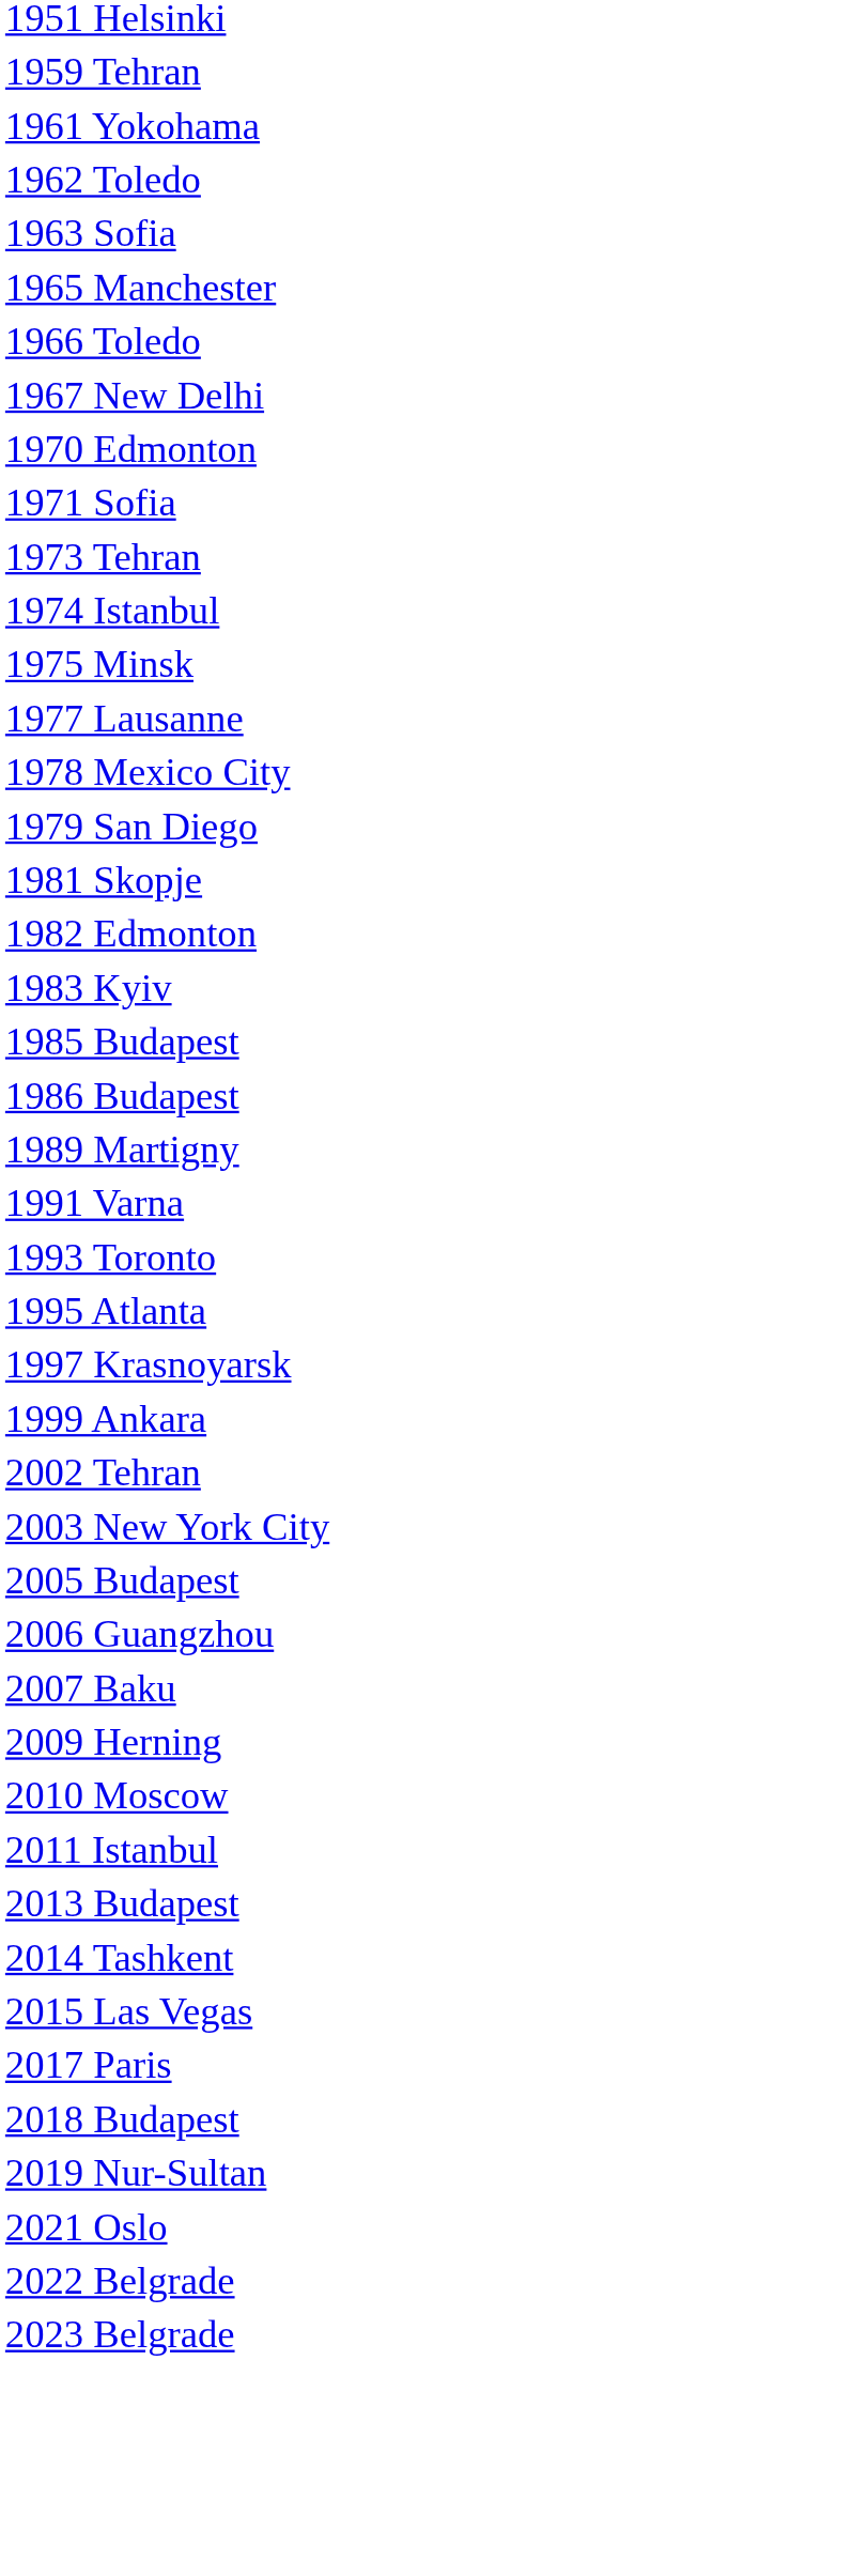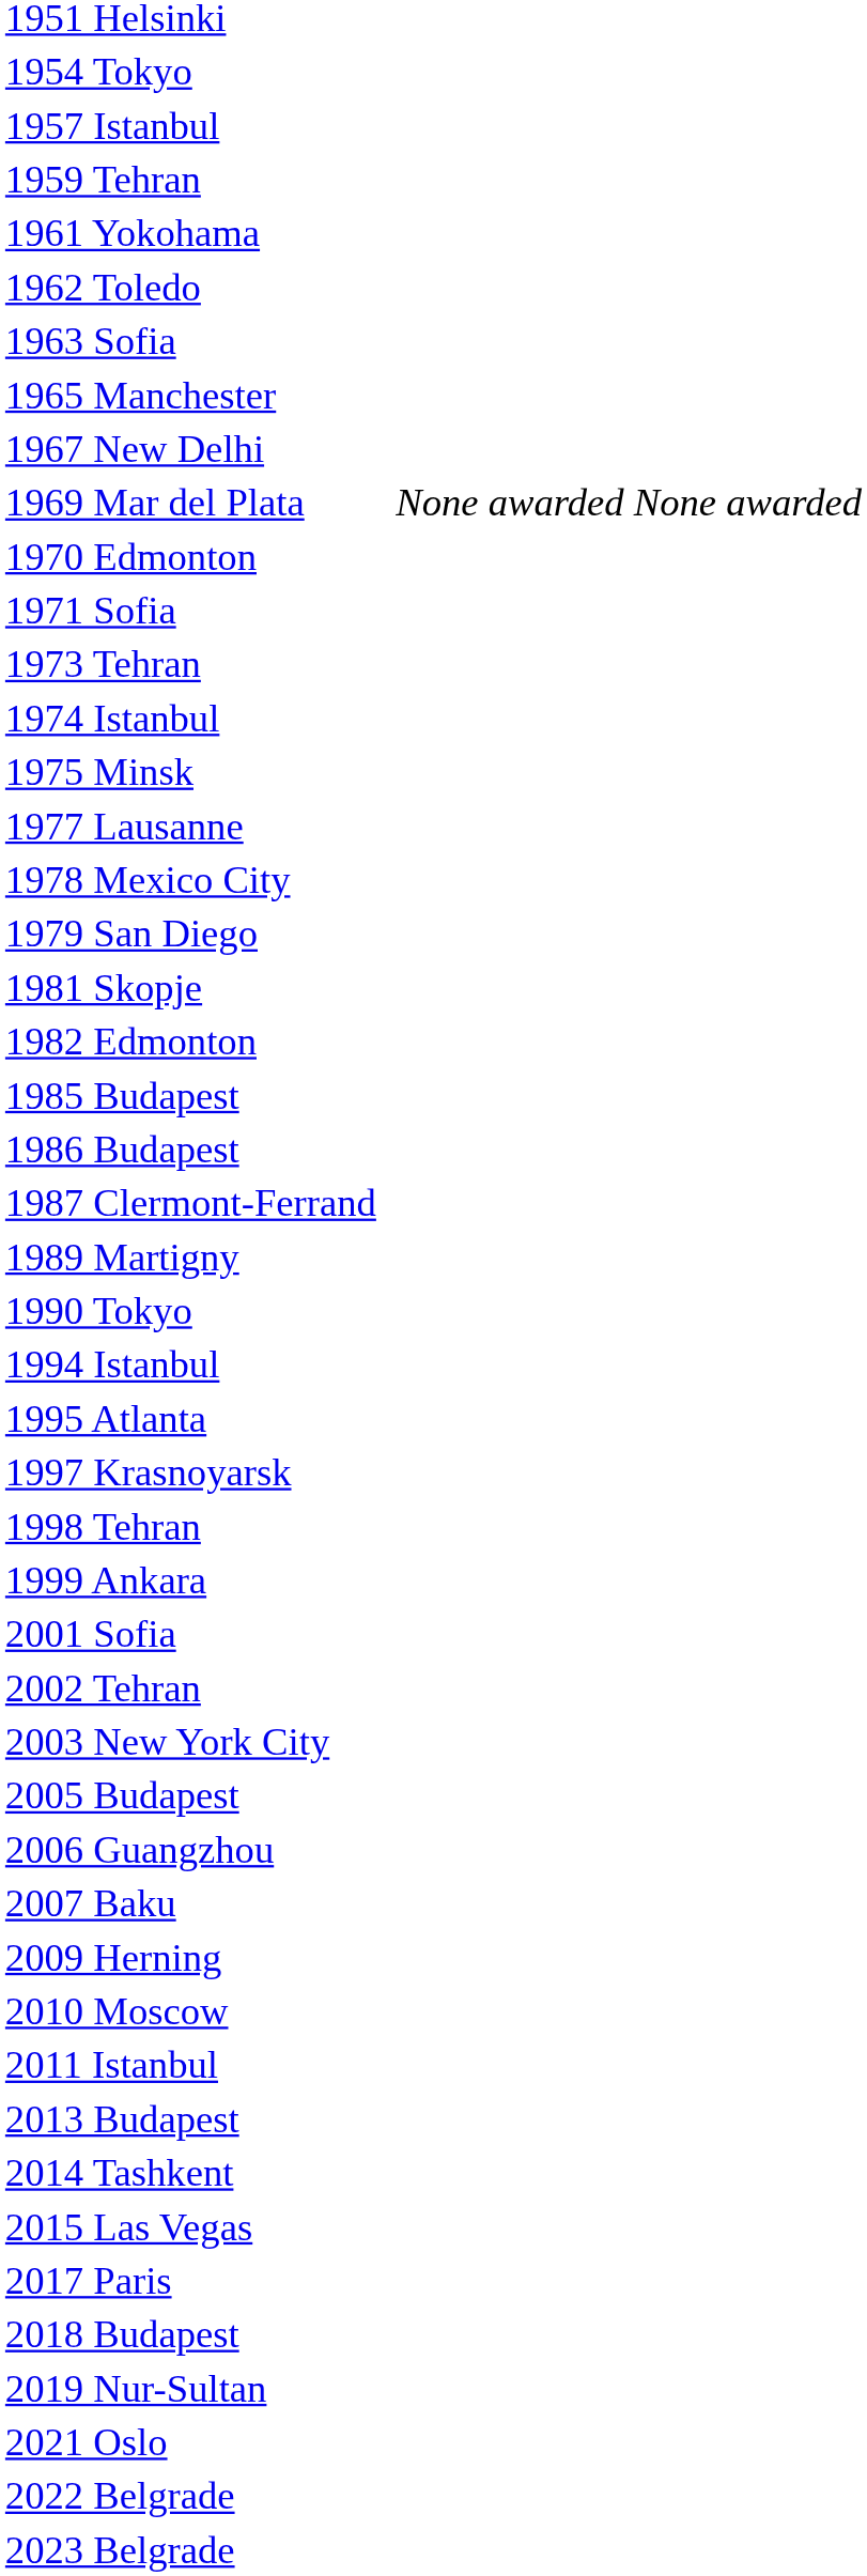 <table>
 <tr>
 <td><a href='#'>1951 Helsinki</a></td>
+<td></td>
+<td></td>
+<td></td>
+</tr>
+<tr>
+<td><a href='#'>1954 Tokyo</a></td>
+<td></td>
+<td></td>
+<td></td>
+</tr>
+<tr>
+<td><a href='#'>1957 Istanbul</a></td>
 <td></td>
 <td></td>
 <td></td>
 </tr>
 <tr>
 <td><a href='#'>1959 Tehran</a></td>
 <td></td>
 <td></td>
 <td></td>
 </tr>
 <tr>
 <td><a href='#'>1961 Yokohama</a></td>
 <td></td>
 <td></td>
 <td></td>
 </tr>
 <tr>
 <td><a href='#'>1962 Toledo</a></td>
 <td></td>
 <td></td>
 <td></td>
 </tr>
 <tr>
 <td><a href='#'>1963 Sofia</a></td>
 <td></td>
 <td></td>
 <td></td>
 </tr>
 <tr>
 <td><a href='#'>1965 Manchester</a></td>
 <td></td>
 <td></td>
 <td></td>
 </tr>
 <tr>
-<td><a href='#'>1966 Toledo</a></td>
+<td><a href='#'>1967 New Delhi</a></td>
 <td></td>
 <td></td>
 <td></td>
 </tr>
 <tr>
-<td><a href='#'>1967 New Delhi</a></td>
+<td><a href='#'>1969 Mar del Plata</a></td>
 <td></td>
-<td></td>
-<td></td>
+<td><em>None awarded</em></td>
+<td><em>None awarded</em></td>
 </tr>
 <tr>
 <td><a href='#'>1970 Edmonton</a></td>
 <td></td>
 <td></td>
 <td></td>
 </tr>
 <tr>
 <td><a href='#'>1971 Sofia</a></td>
 <td></td>
 <td></td>
 <td></td>
 </tr>
 <tr>
 <td><a href='#'>1973 Tehran</a></td>
 <td></td>
 <td></td>
 <td></td>
 </tr>
 <tr>
 <td><a href='#'>1974 Istanbul</a></td>
 <td></td>
 <td></td>
 <td></td>
 </tr>
 <tr>
 <td><a href='#'>1975 Minsk</a></td>
 <td></td>
 <td></td>
 <td></td>
 </tr>
 <tr>
 <td><a href='#'>1977 Lausanne</a></td>
 <td></td>
 <td></td>
 <td></td>
 </tr>
 <tr>
 <td><a href='#'>1978 Mexico City</a></td>
 <td></td>
 <td></td>
 <td></td>
 </tr>
 <tr>
 <td><a href='#'>1979 San Diego</a></td>
 <td></td>
 <td></td>
 <td></td>
 </tr>
 <tr>
 <td><a href='#'>1981 Skopje</a></td>
 <td></td>
 <td></td>
 <td></td>
 </tr>
 <tr>
 <td><a href='#'>1982 Edmonton</a></td>
 <td></td>
 <td></td>
 <td></td>
 </tr>
 <tr>
-<td><a href='#'>1983 Kyiv</a></td>
-<td></td>
-<td></td>
-<td></td>
-</tr>
-<tr>
 <td><a href='#'>1985 Budapest</a></td>
 <td></td>
 <td></td>
 <td></td>
 </tr>
 <tr>
 <td><a href='#'>1986 Budapest</a></td>
 <td></td>
 <td></td>
 <td></td>
 </tr>
 <tr>
+<td><a href='#'>1987 Clermont-Ferrand</a></td>
+<td></td>
+<td></td>
+<td></td>
+</tr>
+<tr>
 <td><a href='#'>1989 Martigny</a></td>
 <td></td>
 <td></td>
 <td></td>
 </tr>
 <tr>
-<td><a href='#'>1991 Varna</a></td>
+<td><a href='#'>1990 Tokyo</a></td>
 <td></td>
 <td></td>
 <td></td>
 </tr>
 <tr>
-<td><a href='#'>1993 Toronto</a></td>
+<td><a href='#'>1994 Istanbul</a></td>
 <td></td>
 <td></td>
 <td></td>
 </tr>
 <tr>
 <td><a href='#'>1995 Atlanta</a></td>
 <td></td>
 <td></td>
 <td></td>
 </tr>
 <tr>
 <td><a href='#'>1997 Krasnoyarsk</a></td>
 <td></td>
 <td></td>
 <td></td>
 </tr>
 <tr>
+<td><a href='#'>1998 Tehran</a></td>
+<td></td>
+<td></td>
+<td></td>
+</tr>
+<tr>
 <td><a href='#'>1999 Ankara</a></td>
+<td></td>
+<td></td>
+<td></td>
+</tr>
+<tr>
+<td><a href='#'>2001 Sofia</a></td>
 <td></td>
 <td></td>
 <td></td>
 </tr>
 <tr>
 <td><a href='#'>2002 Tehran</a></td>
 <td></td>
 <td></td>
 <td></td>
 </tr>
 <tr>
 <td><a href='#'>2003 New York City</a></td>
 <td></td>
 <td></td>
 <td></td>
 </tr>
 <tr>
 <td rowspan=2><a href='#'>2005 Budapest</a></td>
 <td rowspan=2></td>
 <td rowspan=2></td>
 <td></td>
 </tr>
 <tr>
 <td></td>
 </tr>
 <tr>
 <td rowspan=2><a href='#'>2006 Guangzhou</a></td>
 <td rowspan=2></td>
 <td rowspan=2></td>
 <td></td>
 </tr>
 <tr>
 <td></td>
 </tr>
 <tr>
 <td rowspan=2><a href='#'>2007 Baku</a></td>
 <td rowspan=2></td>
 <td rowspan=2></td>
 <td></td>
 </tr>
 <tr>
 <td></td>
 </tr>
 <tr>
 <td rowspan=2><a href='#'>2009 Herning</a></td>
 <td rowspan=2></td>
 <td rowspan=2></td>
 <td></td>
 </tr>
 <tr>
 <td></td>
 </tr>
 <tr>
 <td rowspan=2><a href='#'>2010 Moscow</a></td>
 <td rowspan=2></td>
 <td rowspan=2></td>
 <td></td>
 </tr>
 <tr>
 <td></td>
 </tr>
 <tr>
 <td rowspan=2><a href='#'>2011 Istanbul</a></td>
 <td rowspan=2></td>
 <td rowspan=2></td>
 <td></td>
 </tr>
 <tr>
 <td></td>
 </tr>
 <tr>
 <td rowspan=2><a href='#'>2013 Budapest</a></td>
 <td rowspan=2></td>
 <td rowspan=2></td>
 <td></td>
 </tr>
 <tr>
 <td></td>
 </tr>
 <tr>
 <td rowspan=2><a href='#'>2014 Tashkent</a></td>
 <td rowspan=2></td>
 <td rowspan=2></td>
 <td></td>
 </tr>
 <tr>
 <td></td>
 </tr>
 <tr>
 <td rowspan=2><a href='#'>2015 Las Vegas</a></td>
 <td rowspan=2></td>
 <td rowspan=2></td>
 <td></td>
 </tr>
 <tr>
 <td></td>
 </tr>
 <tr>
 <td rowspan=2><a href='#'>2017 Paris</a></td>
 <td rowspan=2></td>
 <td rowspan=2></td>
 <td></td>
 </tr>
 <tr>
 <td></td>
 </tr>
 <tr>
 <td rowspan=2><a href='#'>2018 Budapest</a></td>
 <td rowspan=2></td>
 <td rowspan=2></td>
 <td></td>
 </tr>
 <tr>
 <td></td>
 </tr>
 <tr>
 <td rowspan=2><a href='#'>2019 Nur-Sultan</a></td>
 <td rowspan=2></td>
 <td rowspan=2></td>
 <td></td>
 </tr>
 <tr>
 <td></td>
 </tr>
 <tr>
 <td rowspan=2><a href='#'>2021 Oslo</a></td>
 <td rowspan=2></td>
 <td rowspan=2></td>
 <td></td>
 </tr>
 <tr>
 <td></td>
 </tr>
 <tr>
 <td rowspan=2><a href='#'>2022 Belgrade</a></td>
 <td rowspan=2></td>
 <td rowspan=2></td>
 <td></td>
 </tr>
 <tr>
 <td></td>
 </tr>
 <tr>
 <td rowspan=2><a href='#'>2023 Belgrade</a></td>
 <td rowspan=2></td>
 <td rowspan=2></td>
 <td></td>
 </tr>
 <tr>
 <td></td>
 </tr>
 </table>
